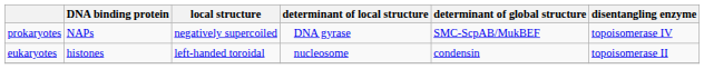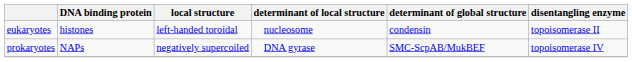 <table class="wikitable">
 <tr>
 <th></th>
 <th>DNA binding protein</th>
 <th>local structure</th>
 <th>determinant of local structure</th>
 <th>determinant of global structure</th>
 <th>disentangling enzyme</th>
 </tr>
 <tr>
+<td><a href='#'>eukaryotes</a></td>
+<td><a href='#'>histones</a></td>
+<td><a href='#'>left-handed toroidal</a></td>
+<td>　<a href='#'>nucleosome</a></td>
+<td><a href='#'>condensin</a></td>
+<td><a href='#'>topoisomerase II</a></td>
+</tr>
+<tr>
 <td><a href='#'>prokaryotes</a></td>
 <td><a href='#'>NAPs</a></td>
 <td><a href='#'>negatively supercoiled</a></td>
 <td>　<a href='#'>DNA gyrase</a></td>
 <td><a href='#'>SMC-ScpAB/MukBEF</a></td>
 <td><a href='#'>topoisomerase IV</a></td>
 </tr>
 <tr>
-<td><a href='#'>eukaryotes</a></td>
-<td><a href='#'>histones</a></td>
-<td><a href='#'>left-handed toroidal</a></td>
-<td>　<a href='#'>nucleosome</a></td>
-<td><a href='#'>condensin</a></td>
-<td><a href='#'>topoisomerase II</a></td>
-</tr>
-<tr>
 </tr>
 </table>
